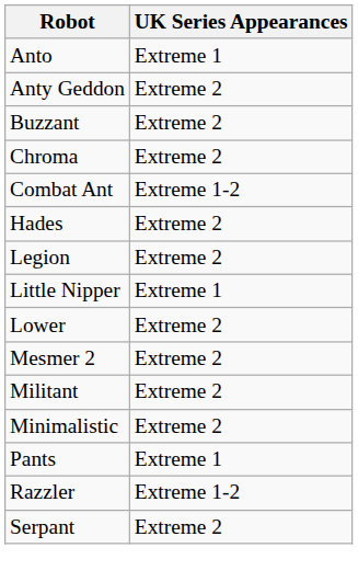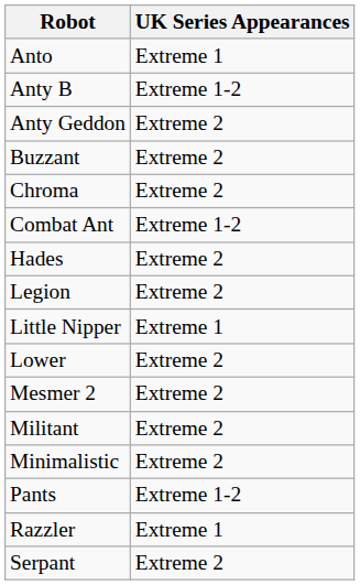 <table class="wikitable">
 <tr>
 <th>Robot</th>
 <th>UK Series Appearances</th>
 </tr>
 <tr>
 <td>Anto</td>
 <td>Extreme 1</td>
+</tr>
+<tr>
+<td>Anty B</td>
+<td>Extreme 1-2</td>
 </tr>
 <tr>
 <td>Anty Geddon</td>
 <td>Extreme 2</td>
 </tr>
 <tr>
 <td>Buzzant</td>
 <td>Extreme 2</td>
 </tr>
 <tr>
 <td>Chroma</td>
 <td>Extreme 2</td>
 </tr>
 <tr>
 <td>Combat Ant</td>
 <td>Extreme 1-2</td>
 </tr>
 <tr>
 <td>Hades</td>
 <td>Extreme 2</td>
 </tr>
 <tr>
 <td>Legion</td>
 <td>Extreme 2</td>
 </tr>
 <tr>
 <td>Little Nipper</td>
 <td>Extreme 1</td>
 </tr>
 <tr>
 <td>Lower</td>
 <td>Extreme 2</td>
 </tr>
 <tr>
 <td>Mesmer 2</td>
 <td>Extreme 2</td>
 </tr>
 <tr>
 <td>Militant</td>
 <td>Extreme 2</td>
 </tr>
 <tr>
 <td>Minimalistic</td>
 <td>Extreme 2</td>
 </tr>
 <tr>
 <td>Pants</td>
-<td>Extreme 1</td>
+<td>Extreme 1-2</td>
 </tr>
 <tr>
 <td>Razzler</td>
-<td>Extreme 1-2</td>
+<td>Extreme 1</td>
 </tr>
 <tr>
 <td>Serpant</td>
 <td>Extreme 2</td>
 </tr>
 </table>
